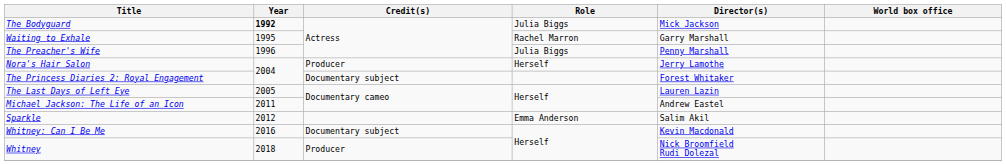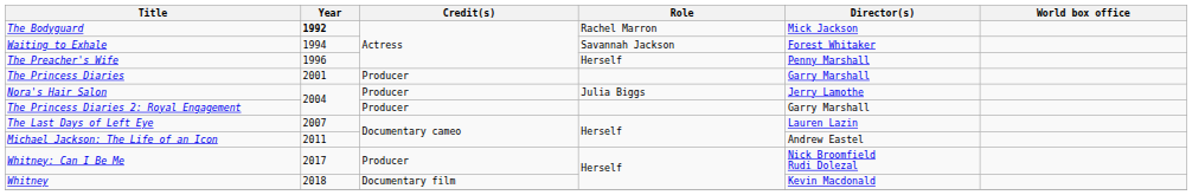 <table class="wikitable sortable plainrowheaders" width=100%>
 <tr>
 <th scope="col" width=25%>Title</th>
 <th scope="col" width=5%>Year</th>
 <th scope="col">Credit(s)</th>
 <th scope="col">Role</th>
 <th scope="col">Director(s)</th>
 <th scope="col">World box office</th>
 </tr>
 <tr>
 <td><em><a href='#'>The Bodyguard</a></em></td>
 <td><strong>1992</strong></td>
 <td rowspan="3">Actress</td>
-<td>Julia Biggs</td>
+<td>Rachel Marron</td>
 <td><a href='#'>Mick Jackson</a></td>
 <td></td>
 </tr>
 <tr>
 <td><em><a href='#'>Waiting to Exhale</a></em></td>
-<td>1995</td>
-<td>Rachel Marron</td>
-<td>Garry Marshall</td>
+<td>1994</td>
+<td>Savannah Jackson</td>
+<td><a href='#'>Forest Whitaker</a></td>
 <td></td>
 </tr>
 <tr>
 <td><em><a href='#'>The Preacher's Wife</a></em></td>
 <td>1996</td>
-<td>Julia Biggs</td>
+<td>Herself</td>
 <td><a href='#'>Penny Marshall</a></td>
+<td></td>
+</tr>
+<tr>
+<td><em><a href='#'>The Princess Diaries</a></em></td>
+<td>2001</td>
+<td>Producer</td>
+<td></td>
+<td><a href='#'>Garry Marshall</a></td>
 <td></td>
 </tr>
 <tr>
 <td><em><a href='#'>Nora's Hair Salon</a></em></td>
 <td rowspan="2">2004</td>
 <td>Producer</td>
-<td>Herself</td>
+<td>Julia Biggs</td>
 <td><a href='#'>Jerry Lamothe</a></td>
 <td></td>
 </tr>
 <tr>
 <td><em><a href='#'>The Princess Diaries 2: Royal Engagement</a></em></td>
-<td>Documentary subject</td>
+<td>Producer</td>
 <td></td>
-<td><a href='#'>Forest Whitaker</a></td>
+<td>Garry Marshall</td>
 <td></td>
 </tr>
 <tr>
 <td><em><a href='#'>The Last Days of Left Eye</a></em></td>
-<td>2005</td>
+<td>2007</td>
 <td rowspan="2">Documentary cameo</td>
 <td rowspan="2">Herself</td>
 <td><a href='#'>Lauren Lazin</a></td>
 <td></td>
 </tr>
 <tr>
 <td><em><a href='#'>Michael Jackson: The Life of an Icon</a></em></td>
 <td>2011</td>
 <td>Andrew Eastel</td>
 <td></td>
 </tr>
 <tr>
-<td><em><a href='#'>Sparkle</a></em></td>
-<td>2012</td>
-<td></td>
-<td>Emma Anderson</td>
-<td>Salim Akil</td>
-<td></td>
-</tr>
-<tr>
 <td><em><a href='#'>Whitney: Can I Be Me</a></em></td>
-<td>2016</td>
-<td>Documentary subject</td>
+<td>2017</td>
+<td>Producer</td>
 <td rowspan="2">Herself</td>
-<td><a href='#'>Kevin Macdonald</a></td>
+<td><a href='#'>Nick Broomfield</a><br><a href='#'>Rudi Dolezal</a></td>
 <td></td>
 </tr>
 <tr>
 <td><em><a href='#'>Whitney</a></em></td>
 <td>2018</td>
-<td>Producer</td>
-<td><a href='#'>Nick Broomfield</a><br><a href='#'>Rudi Dolezal</a></td>
+<td>Documentary film</td>
+<td><a href='#'>Kevin Macdonald</a></td>
 <td></td>
 </tr>
 <tr>
 </tr>
 </table>
